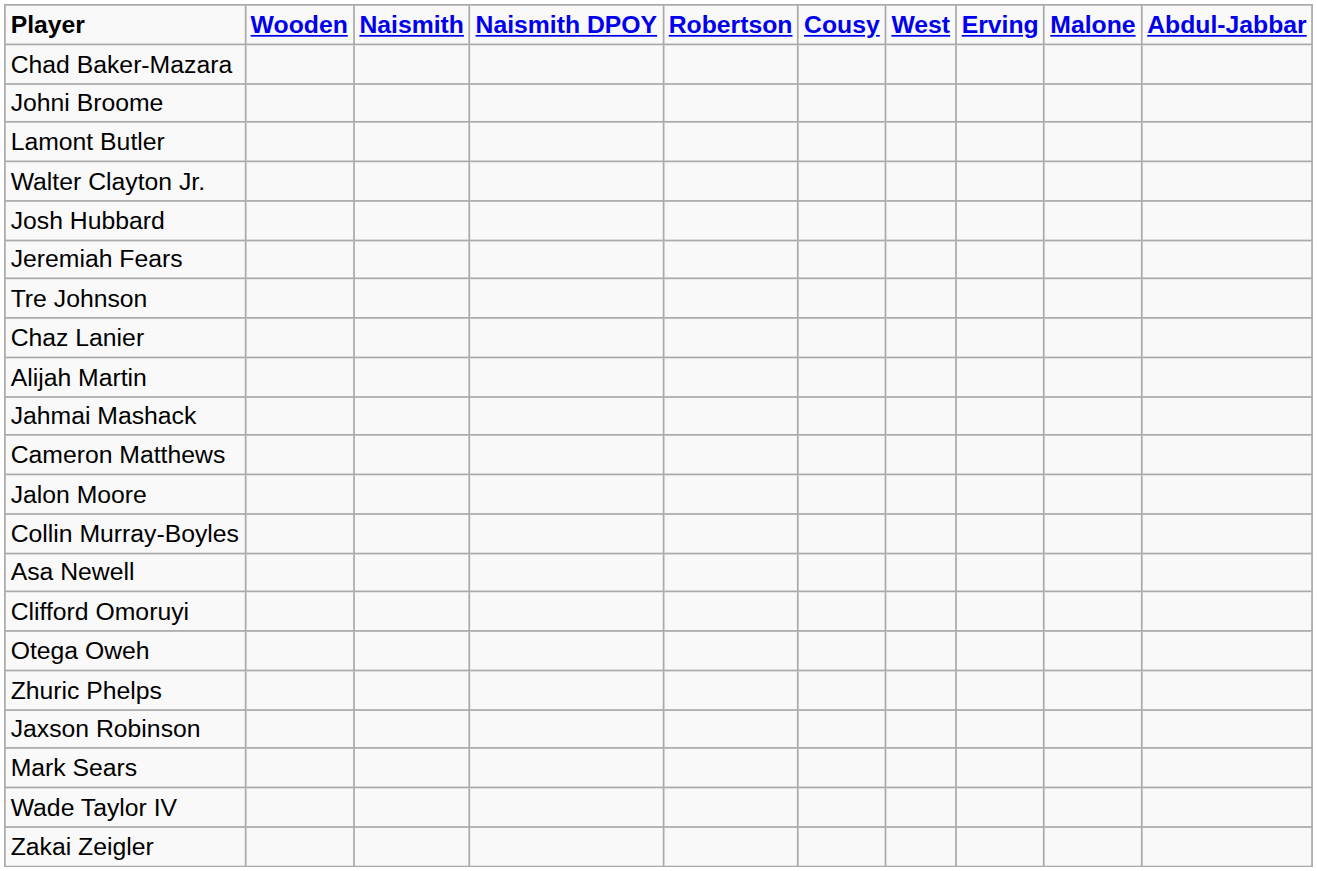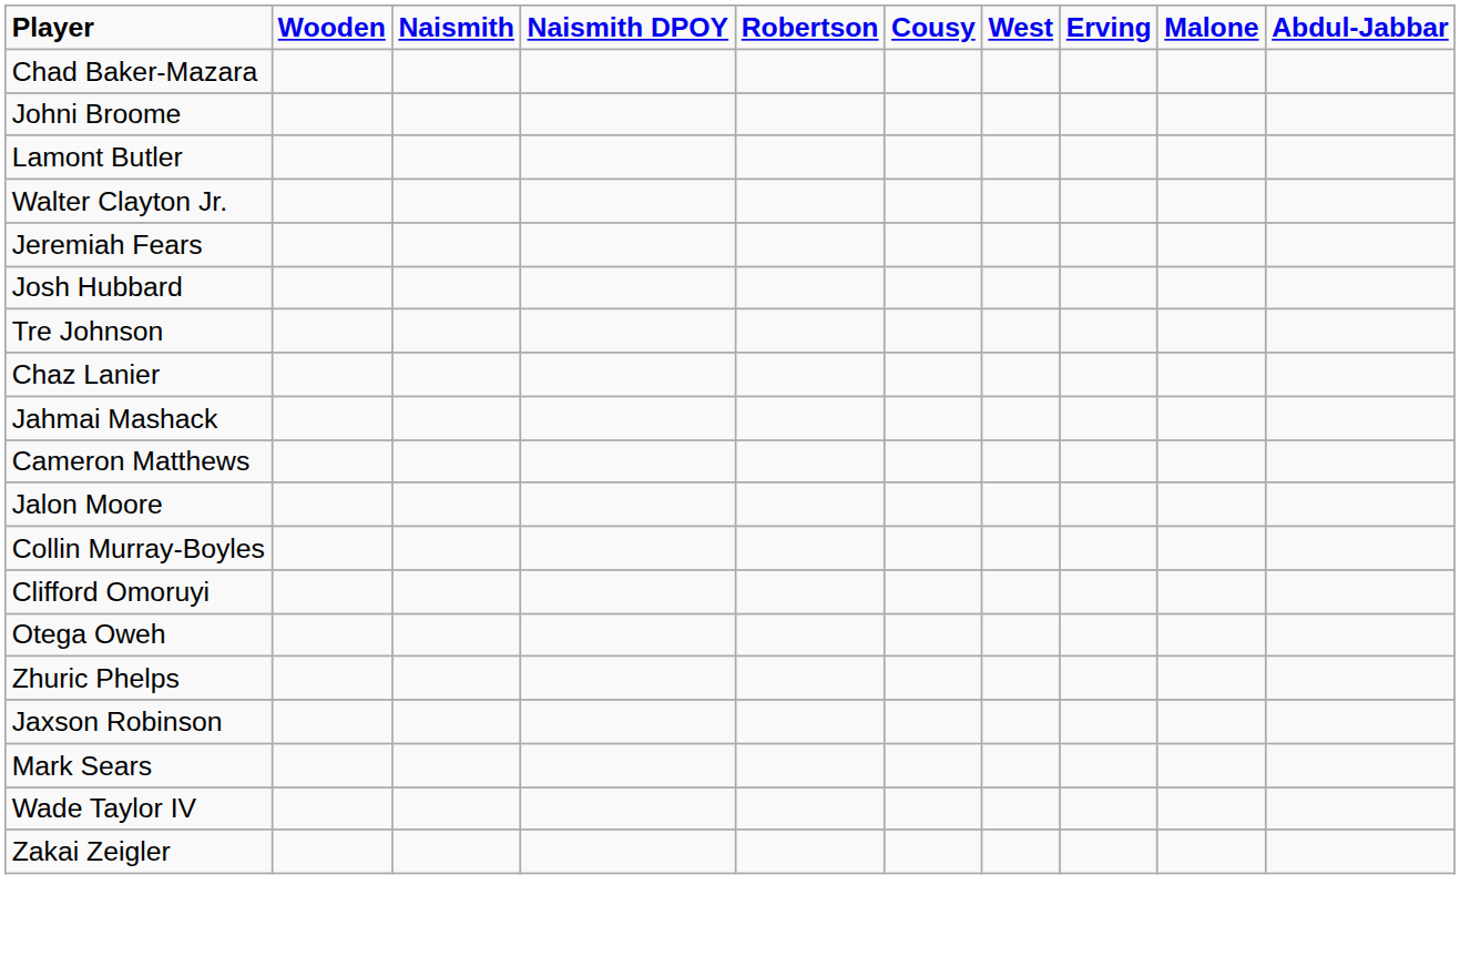 <table class="wikitable" style="white-space:nowrap; font-size:90%;">
 <tr>
 <td><strong>Player</strong></td>
 <td><strong><a href='#'>Wooden</a></strong></td>
 <td><strong><a href='#'>Naismith</a></strong></td>
 <td><strong><a href='#'>Naismith DPOY</a></strong></td>
 <td><strong><a href='#'>Robertson</a></strong></td>
 <td><strong><a href='#'>Cousy</a></strong></td>
 <td><strong><a href='#'>West</a></strong></td>
 <td><strong><a href='#'>Erving</a></strong></td>
 <td><strong><a href='#'>Malone</a></strong></td>
 <td><strong><a href='#'>Abdul-Jabbar</a></strong><br></td>
 </tr>
 <tr>
 <td>Chad Baker-Mazara</td>
 <td></td>
 <td></td>
 <td></td>
 <td></td>
 <td></td>
 <td></td>
 <td></td>
 <td></td>
 <td></td>
 </tr>
 <tr>
 <td>Johni Broome</td>
 <td></td>
 <td></td>
 <td></td>
 <td></td>
 <td></td>
 <td></td>
 <td></td>
 <td></td>
 <td></td>
 </tr>
 <tr>
 <td>Lamont Butler</td>
 <td></td>
 <td></td>
 <td></td>
 <td></td>
 <td></td>
 <td></td>
 <td></td>
 <td></td>
 <td></td>
 </tr>
 <tr>
 <td>Walter Clayton Jr.</td>
 <td></td>
 <td></td>
 <td></td>
 <td></td>
 <td></td>
 <td></td>
 <td></td>
 <td></td>
 <td></td>
 </tr>
 <tr>
-<td>Josh Hubbard</td>
+<td>Jeremiah Fears</td>
 <td></td>
 <td></td>
 <td></td>
 <td></td>
 <td></td>
 <td></td>
 <td></td>
 <td></td>
 <td></td>
 </tr>
 <tr>
-<td>Jeremiah Fears</td>
+<td>Josh Hubbard</td>
 <td></td>
 <td></td>
 <td></td>
 <td></td>
 <td></td>
 <td></td>
 <td></td>
 <td></td>
 <td></td>
 </tr>
 <tr>
 <td>Tre Johnson</td>
 <td></td>
 <td></td>
 <td></td>
 <td></td>
 <td></td>
 <td></td>
 <td></td>
 <td></td>
 <td></td>
 </tr>
 <tr>
 <td>Chaz Lanier</td>
-<td></td>
-<td></td>
-<td></td>
-<td></td>
-<td></td>
-<td></td>
-<td></td>
-<td></td>
-<td></td>
-</tr>
-<tr>
-<td>Alijah Martin</td>
 <td></td>
 <td></td>
 <td></td>
 <td></td>
 <td></td>
 <td></td>
 <td></td>
 <td></td>
 <td></td>
 </tr>
 <tr>
 <td>Jahmai Mashack</td>
 <td></td>
 <td></td>
 <td></td>
 <td></td>
 <td></td>
 <td></td>
 <td></td>
 <td></td>
 <td></td>
 </tr>
 <tr>
 <td>Cameron Matthews</td>
 <td></td>
 <td></td>
 <td></td>
 <td></td>
 <td></td>
 <td></td>
 <td></td>
 <td></td>
 <td></td>
 </tr>
 <tr>
 <td>Jalon Moore</td>
 <td></td>
 <td></td>
 <td></td>
 <td></td>
 <td></td>
 <td></td>
 <td></td>
 <td></td>
 <td></td>
 </tr>
 <tr>
 <td>Collin Murray-Boyles</td>
-<td></td>
-<td></td>
-<td></td>
-<td></td>
-<td></td>
-<td></td>
-<td></td>
-<td></td>
-<td></td>
-</tr>
-<tr>
-<td>Asa Newell</td>
 <td></td>
 <td></td>
 <td></td>
 <td></td>
 <td></td>
 <td></td>
 <td></td>
 <td></td>
 <td></td>
 </tr>
 <tr>
 <td>Clifford Omoruyi</td>
 <td></td>
 <td></td>
 <td></td>
 <td></td>
 <td></td>
 <td></td>
 <td></td>
 <td></td>
 <td></td>
 </tr>
 <tr>
 <td>Otega Oweh</td>
 <td></td>
 <td></td>
 <td></td>
 <td></td>
 <td></td>
 <td></td>
 <td></td>
 <td></td>
 <td></td>
 </tr>
 <tr>
 <td>Zhuric Phelps</td>
 <td></td>
 <td></td>
 <td></td>
 <td></td>
 <td></td>
 <td></td>
 <td></td>
 <td></td>
 <td></td>
 </tr>
 <tr>
 <td>Jaxson Robinson</td>
 <td></td>
 <td></td>
 <td></td>
 <td></td>
 <td></td>
 <td></td>
 <td></td>
 <td></td>
 <td></td>
 </tr>
 <tr>
 <td>Mark Sears</td>
 <td></td>
 <td></td>
 <td></td>
 <td></td>
 <td></td>
 <td></td>
 <td></td>
 <td></td>
 <td></td>
 </tr>
 <tr>
 <td>Wade Taylor IV</td>
 <td></td>
 <td></td>
 <td></td>
 <td></td>
 <td></td>
 <td></td>
 <td></td>
 <td></td>
 <td></td>
 </tr>
 <tr>
 <td>Zakai Zeigler</td>
 <td></td>
 <td></td>
 <td></td>
 <td></td>
 <td></td>
 <td></td>
 <td></td>
 <td></td>
 <td></td>
 </tr>
 </table>
